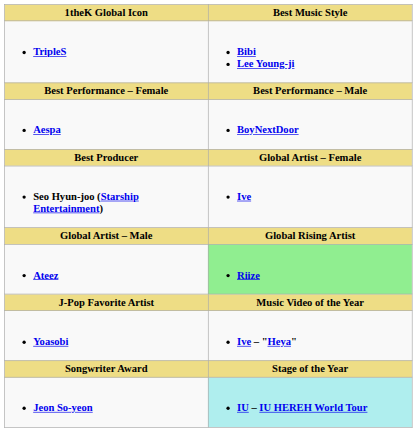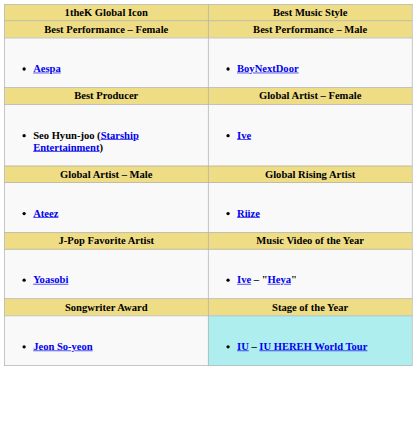 <table class="wikitable" style="width:70%">
 <tr>
 <th scope="col" style="background-color:#EEDD85; width:35%">1theK Global Icon</th>
 <th scope="col" style="background-color:#EEDD85; width:35%">Best Music Style</th>
-</tr>
-<tr>
-<td style="vertical-align:top"><br><ul><li><strong><a href='#'>TripleS</a></strong></li></ul></td>
-<td style="vertical-align:top"><br><ul><li><strong><a href='#'>Bibi</a></strong></li><li><strong><a href='#'>Lee Young-ji</a></strong></li></ul></td>
 </tr>
 <tr>
 <th scope="col" style="background-color:#EEDD85; width:35%">Best Performance – Female</th>
 <th scope="col" style="background-color:#EEDD85; width:35%">Best Performance – Male</th>
 </tr>
 <tr>
 <td style="vertical-align:top"><br><ul><li><strong><a href='#'>Aespa</a></strong></li></ul></td>
 <td style="vertical-align:top"><br><ul><li><strong><a href='#'>BoyNextDoor</a></strong></li></ul></td>
 </tr>
 <tr>
 <th scope="col" style="background-color:#EEDD85; width:35%">Best Producer</th>
 <th scope="col" style="background-color:#EEDD85; width:35%">Global Artist – Female</th>
 </tr>
 <tr>
 <td style="vertical-align:top"><br><ul><li><strong>Seo Hyun-joo (<a href='#'>Starship Entertainment</a>)</strong></li></ul></td>
 <td style="vertical-align:top"><br><ul><li><strong><a href='#'>Ive</a></strong></li></ul></td>
 </tr>
 <tr>
 <th scope="col" style="background-color:#EEDD85; width:35%">Global Artist – Male</th>
 <th scope="col" style="background-color:#EEDD85; width:35%">Global Rising Artist</th>
 </tr>
 <tr>
 <td style="vertical-align:top"><br><ul><li><strong><a href='#'>Ateez</a></strong></li></ul></td>
-<td style="background: lightgreen; vertical-align:top"><br><ul><li><strong><a href='#'>Riize</a></strong></li></ul></td>
+<td style="vertical-align:top"><br><ul><li><strong><a href='#'>Riize</a></strong></li></ul></td>
 </tr>
 <tr>
 <th scope="col" style="background-color:#EEDD85; width:35%">J-Pop Favorite Artist</th>
 <th scope="col" style="background-color:#EEDD85; width:35%">Music Video of the Year</th>
 </tr>
 <tr>
 <td style="vertical-align:top"><br><ul><li><strong><a href='#'>Yoasobi</a></strong></li></ul></td>
 <td style="vertical-align:top"><br><ul><li><strong><a href='#'>Ive</a> – "<a href='#'>Heya</a>"</strong></li></ul></td>
 </tr>
 <tr>
 <th scope="col" style="background-color:#EEDD85; width:35%">Songwriter Award</th>
 <th scope="col" style="background-color:#EEDD85; width:35%">Stage of the Year</th>
 </tr>
 <tr>
 <td style="vertical-align:top"><br><ul><li><strong><a href='#'>Jeon So-yeon</a></strong></li></ul></td>
 <td style="background: paleturquoise; vertical-align:top"><br><ul><li><strong><a href='#'>IU</a> – <a href='#'>IU HEREH World Tour</a></strong></li></ul></td>
 </tr>
 </table>
